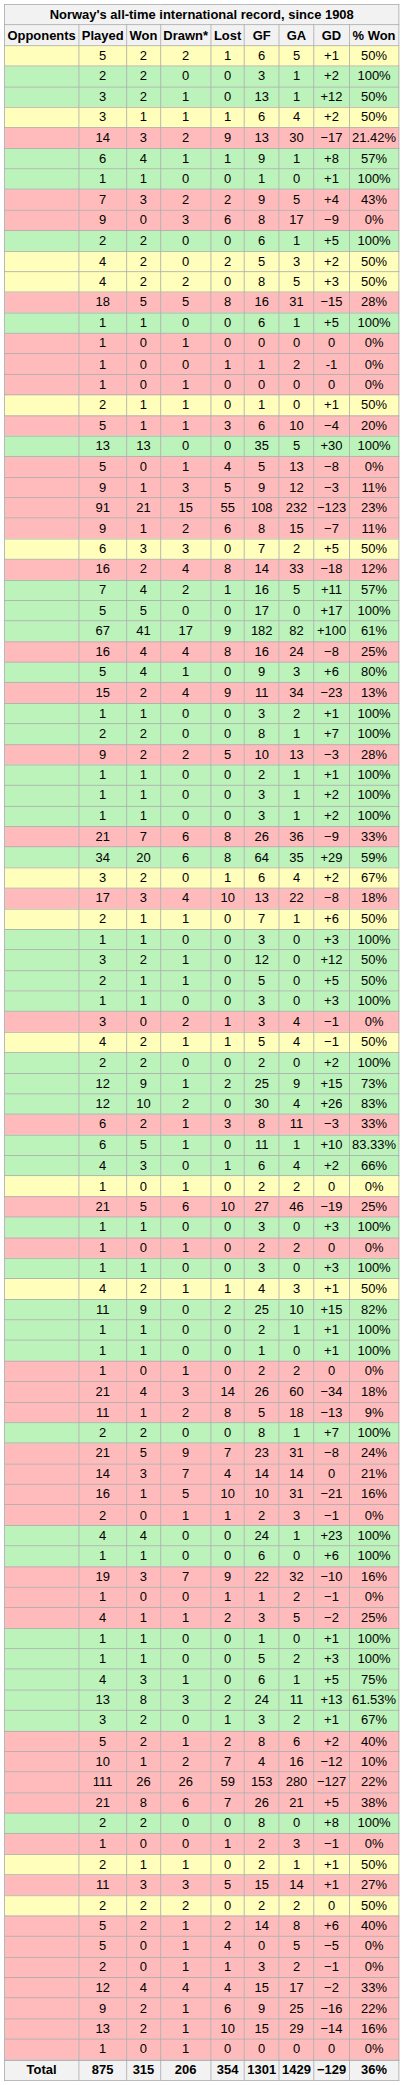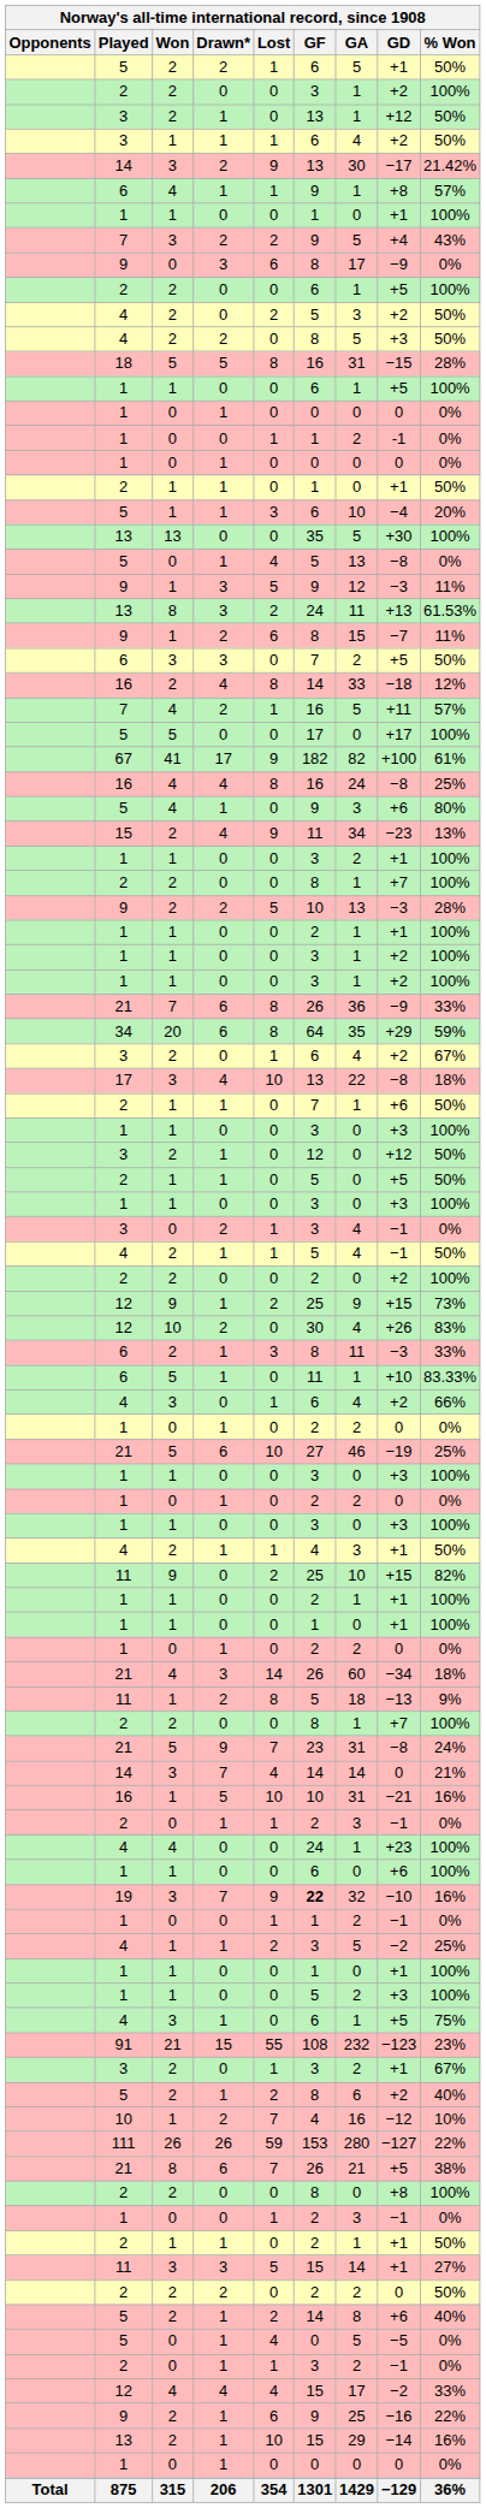 <table class="wikitable sortable" style="text-align: center;">
 <tr>
 <th colspan="9">Norway's all-time international record, since 1908</th>
 </tr>
 <tr>
 <th>Opponents</th>
 <th>Played</th>
 <th>Won</th>
 <th>Drawn*</th>
 <th>Lost</th>
 <th>GF</th>
 <th>GA</th>
 <th>GD</th>
 <th>% Won</th>
 </tr>
 <tr bgcolor="#ffffbb">
 <td align="left"></td>
 <td>5</td>
 <td>2</td>
 <td>2</td>
 <td>1</td>
 <td>6</td>
 <td>5</td>
 <td>+1</td>
 <td>50%</td>
 </tr>
 <tr bgcolor="#bbf3bb">
 <td align="left"></td>
 <td>2</td>
 <td>2</td>
 <td>0</td>
 <td>0</td>
 <td>3</td>
 <td>1</td>
 <td>+2</td>
 <td>100%</td>
 </tr>
 <tr bgcolor="#bbf3bb">
 <td align="left"></td>
 <td>3</td>
 <td>2</td>
 <td>1</td>
 <td>0</td>
 <td>13</td>
 <td>1</td>
 <td>+12</td>
 <td>50%</td>
 </tr>
 <tr bgcolor="#ffffbb">
 <td align="left"></td>
 <td>3</td>
 <td>1</td>
 <td>1</td>
 <td>1</td>
 <td>6</td>
 <td>4</td>
 <td>+2</td>
 <td>50%</td>
 </tr>
 <tr bgcolor="#ffbbbb">
 <td align="left"></td>
 <td>14</td>
 <td>3</td>
 <td>2</td>
 <td>9</td>
 <td>13</td>
 <td>30</td>
 <td>−17</td>
 <td>21.42%</td>
 </tr>
 <tr bgcolor="#bbf3bb">
 <td align="left"></td>
 <td>6</td>
 <td>4</td>
 <td>1</td>
 <td>1</td>
 <td>9</td>
 <td>1</td>
 <td>+8</td>
 <td>57%</td>
 </tr>
 <tr bgcolor="#bbf3bb">
 <td align="left"></td>
 <td>1</td>
 <td>1</td>
 <td>0</td>
 <td>0</td>
 <td>1</td>
 <td>0</td>
 <td>+1</td>
 <td>100%</td>
 </tr>
 <tr bgcolor="#ffbbbb">
 <td align="left"></td>
 <td>7</td>
 <td>3</td>
 <td>2</td>
 <td>2</td>
 <td>9</td>
 <td>5</td>
 <td>+4</td>
 <td>43%</td>
 </tr>
 <tr bgcolor="#ffbbbb">
 <td align="left"></td>
 <td>9</td>
 <td>0</td>
 <td>3</td>
 <td>6</td>
 <td>8</td>
 <td>17</td>
 <td>−9</td>
 <td>0%</td>
 </tr>
 <tr bgcolor="#bbf3bb">
 <td align="left"></td>
 <td>2</td>
 <td>2</td>
 <td>0</td>
 <td>0</td>
 <td>6</td>
 <td>1</td>
 <td>+5</td>
 <td>100%</td>
 </tr>
 <tr bgcolor="#ffffbb">
 <td align="left"></td>
 <td>4</td>
 <td>2</td>
 <td>0</td>
 <td>2</td>
 <td>5</td>
 <td>3</td>
 <td>+2</td>
 <td>50%</td>
 </tr>
 <tr bgcolor="#ffffbb">
 <td align="left"></td>
 <td>4</td>
 <td>2</td>
 <td>2</td>
 <td>0</td>
 <td>8</td>
 <td>5</td>
 <td>+3</td>
 <td>50%</td>
 </tr>
 <tr bgcolor="#ffbbbb">
 <td align="left"></td>
 <td>18</td>
 <td>5</td>
 <td>5</td>
 <td>8</td>
 <td>16</td>
 <td>31</td>
 <td>−15</td>
 <td>28%</td>
 </tr>
 <tr bgcolor="#bbf3bb">
 <td align="left"></td>
 <td>1</td>
 <td>1</td>
 <td>0</td>
 <td>0</td>
 <td>6</td>
 <td>1</td>
 <td>+5</td>
 <td>100%</td>
 </tr>
 <tr bgcolor="#ffbbbb">
 <td align="left"></td>
 <td>1</td>
 <td>0</td>
 <td>1</td>
 <td>0</td>
 <td>0</td>
 <td>0</td>
 <td>0</td>
 <td>0%</td>
 </tr>
 <tr bgcolor="#ffbbbb">
 <td align="left"></td>
 <td>1</td>
 <td>0</td>
 <td>0</td>
 <td>1</td>
 <td>1</td>
 <td>2</td>
 <td>-1</td>
 <td>0%</td>
 </tr>
 <tr bgcolor="#ffbbbb">
 <td align="left"></td>
 <td>1</td>
 <td>0</td>
 <td>1</td>
 <td>0</td>
 <td>0</td>
 <td>0</td>
 <td>0</td>
 <td>0%</td>
 </tr>
 <tr bgcolor="#ffffbb">
 <td align="left"></td>
 <td>2</td>
 <td>1</td>
 <td>1</td>
 <td>0</td>
 <td>1</td>
 <td>0</td>
 <td>+1</td>
 <td>50%</td>
 </tr>
 <tr bgcolor="#ffbbbb">
 <td align="left"></td>
 <td>5</td>
 <td>1</td>
 <td>1</td>
 <td>3</td>
 <td>6</td>
 <td>10</td>
 <td>−4</td>
 <td>20%</td>
 </tr>
 <tr bgcolor="#bbf3bb">
 <td align="left"></td>
 <td>13</td>
 <td>13</td>
 <td>0</td>
 <td>0</td>
 <td>35</td>
 <td>5</td>
 <td>+30</td>
 <td>100%</td>
 </tr>
 <tr bgcolor="#ffbbbb">
 <td align="left"></td>
 <td>5</td>
 <td>0</td>
 <td>1</td>
 <td>4</td>
 <td>5</td>
 <td>13</td>
 <td>−8</td>
 <td>0%</td>
 </tr>
 <tr bgcolor="#ffbbbb">
 <td align="left"></td>
 <td>9</td>
 <td>1</td>
 <td>3</td>
 <td>5</td>
 <td>9</td>
 <td>12</td>
 <td>−3</td>
 <td>11%</td>
 </tr>
-<tr bgcolor="#ffbbbb">
+<tr bgcolor="#bbf3bb">
 <td align="left"></td>
-<td>91</td>
-<td>21</td>
-<td>15</td>
-<td>55</td>
-<td>108</td>
-<td>232</td>
-<td>−123</td>
-<td>23%</td>
+<td>13</td>
+<td>8</td>
+<td>3</td>
+<td>2</td>
+<td>24</td>
+<td>11</td>
+<td>+13</td>
+<td>61.53%</td>
 </tr>
 <tr bgcolor="#ffbbbb">
 <td align="left"></td>
 <td>9</td>
 <td>1</td>
 <td>2</td>
 <td>6</td>
 <td>8</td>
 <td>15</td>
 <td>−7</td>
 <td>11%</td>
 </tr>
 <tr bgcolor="#ffffbb">
 <td align="left"></td>
 <td>6</td>
 <td>3</td>
 <td>3</td>
 <td>0</td>
 <td>7</td>
 <td>2</td>
 <td>+5</td>
 <td>50%</td>
 </tr>
 <tr bgcolor="#ffbbbb">
 <td align="left"></td>
 <td>16</td>
 <td>2</td>
 <td>4</td>
 <td>8</td>
 <td>14</td>
 <td>33</td>
 <td>−18</td>
 <td>12%</td>
 </tr>
 <tr bgcolor="#bbf3bb">
 <td align="left"></td>
 <td>7</td>
 <td>4</td>
 <td>2</td>
 <td>1</td>
 <td>16</td>
 <td>5</td>
 <td>+11</td>
 <td>57%</td>
 </tr>
 <tr bgcolor="#bbf3bb">
 <td align="left"></td>
 <td>5</td>
 <td>5</td>
 <td>0</td>
 <td>0</td>
 <td>17</td>
 <td>0</td>
 <td>+17</td>
 <td>100%</td>
 </tr>
 <tr bgcolor="#bbf3bb">
 <td align="left"></td>
 <td>67</td>
 <td>41</td>
 <td>17</td>
 <td>9</td>
 <td>182</td>
 <td>82</td>
 <td>+100</td>
 <td>61%</td>
 </tr>
 <tr bgcolor="#ffbbbb">
 <td align="left"></td>
 <td>16</td>
 <td>4</td>
 <td>4</td>
 <td>8</td>
 <td>16</td>
 <td>24</td>
 <td>−8</td>
 <td>25%</td>
 </tr>
 <tr bgcolor="#bbf3bb">
 <td align="left"></td>
 <td>5</td>
 <td>4</td>
 <td>1</td>
 <td>0</td>
 <td>9</td>
 <td>3</td>
 <td>+6</td>
 <td>80%</td>
 </tr>
 <tr bgcolor="#ffbbbb">
 <td align="left"></td>
 <td>15</td>
 <td>2</td>
 <td>4</td>
 <td>9</td>
 <td>11</td>
 <td>34</td>
 <td>−23</td>
 <td>13%</td>
 </tr>
 <tr bgcolor="#bbf3bb">
 <td align="left"></td>
 <td>1</td>
 <td>1</td>
 <td>0</td>
 <td>0</td>
 <td>3</td>
 <td>2</td>
 <td>+1</td>
 <td>100%</td>
 </tr>
 <tr bgcolor="#bbf3bb">
 <td align="left"></td>
 <td>2</td>
 <td>2</td>
 <td>0</td>
 <td>0</td>
 <td>8</td>
 <td>1</td>
 <td>+7</td>
 <td>100%</td>
 </tr>
 <tr bgcolor="#ffbbbb">
 <td align="left"></td>
 <td>9</td>
 <td>2</td>
 <td>2</td>
 <td>5</td>
 <td>10</td>
 <td>13</td>
 <td>−3</td>
 <td>28%</td>
 </tr>
 <tr bgcolor="#bbf3bb">
 <td align="left"></td>
 <td>1</td>
 <td>1</td>
 <td>0</td>
 <td>0</td>
 <td>2</td>
 <td>1</td>
 <td>+1</td>
 <td>100%</td>
 </tr>
 <tr bgcolor="#bbf3bb">
 <td align="left"></td>
 <td>1</td>
 <td>1</td>
 <td>0</td>
 <td>0</td>
 <td>3</td>
 <td>1</td>
 <td>+2</td>
 <td>100%</td>
 </tr>
 <tr bgcolor="#bbf3bb">
 <td align="left"></td>
 <td>1</td>
 <td>1</td>
 <td>0</td>
 <td>0</td>
 <td>3</td>
 <td>1</td>
 <td>+2</td>
 <td>100%</td>
 </tr>
 <tr bgcolor="#ffbbbb">
 <td align="left"></td>
 <td>21</td>
 <td>7</td>
 <td>6</td>
 <td>8</td>
 <td>26</td>
 <td>36</td>
 <td>−9</td>
 <td>33%</td>
 </tr>
 <tr bgcolor="#bbf3bb">
 <td align="left"></td>
 <td>34</td>
 <td>20</td>
 <td>6</td>
 <td>8</td>
 <td>64</td>
 <td>35</td>
 <td>+29</td>
 <td>59%</td>
 </tr>
 <tr bgcolor="#ffffbb">
 <td align="left"></td>
 <td>3</td>
 <td>2</td>
 <td>0</td>
 <td>1</td>
 <td>6</td>
 <td>4</td>
 <td>+2</td>
 <td>67%</td>
 </tr>
 <tr bgcolor="#ffbbbb">
 <td align="left"></td>
 <td>17</td>
 <td>3</td>
 <td>4</td>
 <td>10</td>
 <td>13</td>
 <td>22</td>
 <td>−8</td>
 <td>18%</td>
 </tr>
 <tr bgcolor="#ffffbb">
 <td align="left"></td>
 <td>2</td>
 <td>1</td>
 <td>1</td>
 <td>0</td>
 <td>7</td>
 <td>1</td>
 <td>+6</td>
 <td>50%</td>
 </tr>
 <tr bgcolor="#bbf3bb">
 <td align="left"></td>
 <td>1</td>
 <td>1</td>
 <td>0</td>
 <td>0</td>
 <td>3</td>
 <td>0</td>
 <td>+3</td>
 <td>100%</td>
 </tr>
 <tr bgcolor="#bbf3bb">
 <td align="left"></td>
 <td>3</td>
 <td>2</td>
 <td>1</td>
 <td>0</td>
 <td>12</td>
 <td>0</td>
 <td>+12</td>
 <td>50%</td>
 </tr>
 <tr bgcolor="#bbf3bb">
 <td align="left"></td>
 <td>2</td>
 <td>1</td>
 <td>1</td>
 <td>0</td>
 <td>5</td>
 <td>0</td>
 <td>+5</td>
 <td>50%</td>
 </tr>
 <tr bgcolor="#bbf3bb">
 <td align="left"></td>
 <td>1</td>
 <td>1</td>
 <td>0</td>
 <td>0</td>
 <td>3</td>
 <td>0</td>
 <td>+3</td>
 <td>100%</td>
 </tr>
 <tr bgcolor="#ffbbbb">
 <td align="left"></td>
 <td>3</td>
 <td>0</td>
 <td>2</td>
 <td>1</td>
 <td>3</td>
 <td>4</td>
 <td>−1</td>
 <td>0%</td>
 </tr>
 <tr bgcolor="#ffffbb">
 <td align="left"></td>
 <td>4</td>
 <td>2</td>
 <td>1</td>
 <td>1</td>
 <td>5</td>
 <td>4</td>
 <td>−1</td>
 <td>50%</td>
 </tr>
 <tr bgcolor="#bbf3bb">
 <td align="left"></td>
 <td>2</td>
 <td>2</td>
 <td>0</td>
 <td>0</td>
 <td>2</td>
 <td>0</td>
 <td>+2</td>
 <td>100%</td>
 </tr>
 <tr bgcolor="#bbf3bb">
 <td align="left"></td>
 <td>12</td>
 <td>9</td>
 <td>1</td>
 <td>2</td>
 <td>25</td>
 <td>9</td>
 <td>+15</td>
 <td>73%</td>
 </tr>
 <tr bgcolor="#bbf3bb">
 <td align="left"></td>
 <td>12</td>
 <td>10</td>
 <td>2</td>
 <td>0</td>
 <td>30</td>
 <td>4</td>
 <td>+26</td>
 <td>83%</td>
 </tr>
 <tr bgcolor="#ffbbbb">
 <td align="left"></td>
 <td>6</td>
 <td>2</td>
 <td>1</td>
 <td>3</td>
 <td>8</td>
 <td>11</td>
 <td>−3</td>
 <td>33%</td>
 </tr>
 <tr bgcolor="#bbf3bb">
 <td align="left"></td>
 <td>6</td>
 <td>5</td>
 <td>1</td>
 <td>0</td>
 <td>11</td>
 <td>1</td>
 <td>+10</td>
 <td>83.33%</td>
 </tr>
 <tr bgcolor="#bbf3bb">
 <td align="left"></td>
 <td>4</td>
 <td>3</td>
 <td>0</td>
 <td>1</td>
 <td>6</td>
 <td>4</td>
 <td>+2</td>
 <td>66%</td>
 </tr>
 <tr bgcolor="#ffffbb">
 <td align="left"></td>
 <td>1</td>
 <td>0</td>
 <td>1</td>
 <td>0</td>
 <td>2</td>
 <td>2</td>
 <td>0</td>
 <td>0%</td>
 </tr>
 <tr bgcolor="#ffbbbb">
 <td align="left"></td>
 <td>21</td>
 <td>5</td>
 <td>6</td>
 <td>10</td>
 <td>27</td>
 <td>46</td>
 <td>−19</td>
 <td>25%</td>
 </tr>
 <tr bgcolor="#bbf3bb">
 <td align="left"></td>
 <td>1</td>
 <td>1</td>
 <td>0</td>
 <td>0</td>
 <td>3</td>
 <td>0</td>
 <td>+3</td>
 <td>100%</td>
 </tr>
 <tr bgcolor="#ffbbbb">
 <td align="left"></td>
 <td>1</td>
 <td>0</td>
 <td>1</td>
 <td>0</td>
 <td>2</td>
 <td>2</td>
 <td>0</td>
 <td>0%</td>
 </tr>
 <tr bgcolor="#bbf3bb">
 <td align="left"></td>
 <td>1</td>
 <td>1</td>
 <td>0</td>
 <td>0</td>
 <td>3</td>
 <td>0</td>
 <td>+3</td>
 <td>100%</td>
 </tr>
 <tr bgcolor="#ffffbb">
 <td align="left"></td>
 <td>4</td>
 <td>2</td>
 <td>1</td>
 <td>1</td>
 <td>4</td>
 <td>3</td>
 <td>+1</td>
 <td>50%</td>
 </tr>
 <tr bgcolor="#bbf3bb">
 <td align="left"></td>
 <td>11</td>
 <td>9</td>
 <td>0</td>
 <td>2</td>
 <td>25</td>
 <td>10</td>
 <td>+15</td>
 <td>82%</td>
 </tr>
 <tr bgcolor="#bbf3bb">
 <td align="left"></td>
 <td>1</td>
 <td>1</td>
 <td>0</td>
 <td>0</td>
 <td>2</td>
 <td>1</td>
 <td>+1</td>
 <td>100%</td>
 </tr>
 <tr bgcolor="#bbf3bb">
 <td align="left"></td>
 <td>1</td>
 <td>1</td>
 <td>0</td>
 <td>0</td>
 <td>1</td>
 <td>0</td>
 <td>+1</td>
 <td>100%</td>
 </tr>
 <tr bgcolor="#ffbbbb">
 <td align="left"></td>
 <td>1</td>
 <td>0</td>
 <td>1</td>
 <td>0</td>
 <td>2</td>
 <td>2</td>
 <td>0</td>
 <td>0%</td>
 </tr>
 <tr bgcolor="#ffbbbb">
 <td align="left"></td>
 <td>21</td>
 <td>4</td>
 <td>3</td>
 <td>14</td>
 <td>26</td>
 <td>60</td>
 <td>−34</td>
 <td>18%</td>
 </tr>
 <tr bgcolor="#ffbbbb">
 <td align="left"></td>
 <td>11</td>
 <td>1</td>
 <td>2</td>
 <td>8</td>
 <td>5</td>
 <td>18</td>
 <td>−13</td>
 <td>9%</td>
 </tr>
 <tr bgcolor="#bbf3bb">
 <td align="left"></td>
 <td>2</td>
 <td>2</td>
 <td>0</td>
 <td>0</td>
 <td>8</td>
 <td>1</td>
 <td>+7</td>
 <td>100%</td>
 </tr>
 <tr bgcolor="#ffbbbb">
 <td align="left"></td>
 <td>21</td>
 <td>5</td>
 <td>9</td>
 <td>7</td>
 <td>23</td>
 <td>31</td>
 <td>−8</td>
 <td>24%</td>
 </tr>
 <tr bgcolor="#ffbbbb">
 <td align="left"></td>
 <td>14</td>
 <td>3</td>
 <td>7</td>
 <td>4</td>
 <td>14</td>
 <td>14</td>
 <td>0</td>
 <td>21%</td>
 </tr>
 <tr bgcolor="#ffbbbb">
 <td align="left"></td>
 <td>16</td>
 <td>1</td>
 <td>5</td>
 <td>10</td>
 <td>10</td>
 <td>31</td>
 <td>−21</td>
 <td>16%</td>
 </tr>
 <tr bgcolor="#ffbbbb">
 <td align="left"></td>
 <td>2</td>
 <td>0</td>
 <td>1</td>
 <td>1</td>
 <td>2</td>
 <td>3</td>
 <td>−1</td>
 <td>0%</td>
 </tr>
 <tr bgcolor="#bbf3bb">
 <td align="left"></td>
 <td>4</td>
 <td>4</td>
 <td>0</td>
 <td>0</td>
 <td>24</td>
 <td>1</td>
 <td>+23</td>
 <td>100%</td>
 </tr>
 <tr bgcolor="#bbf3bb">
 <td align="left"></td>
 <td>1</td>
 <td>1</td>
 <td>0</td>
 <td>0</td>
 <td>6</td>
 <td>0</td>
 <td>+6</td>
 <td>100%</td>
 </tr>
 <tr bgcolor="#ffbbbb">
 <td align="left"></td>
 <td>19</td>
 <td>3</td>
 <td>7</td>
 <td>9</td>
-<td>22</td>
+<td><strong>22</strong></td>
 <td>32</td>
 <td>−10</td>
 <td>16%</td>
 </tr>
 <tr bgcolor="#ffbbbb">
 <td align="left"></td>
 <td>1</td>
 <td>0</td>
 <td>0</td>
 <td>1</td>
 <td>1</td>
 <td>2</td>
 <td>−1</td>
 <td>0%</td>
 </tr>
 <tr bgcolor="#ffbbbb">
 <td align="left"></td>
 <td>4</td>
 <td>1</td>
 <td>1</td>
 <td>2</td>
 <td>3</td>
 <td>5</td>
 <td>−2</td>
 <td>25%</td>
 </tr>
 <tr bgcolor="#bbf3bb">
 <td align="left"></td>
 <td>1</td>
 <td>1</td>
 <td>0</td>
 <td>0</td>
 <td>1</td>
 <td>0</td>
 <td>+1</td>
 <td>100%</td>
 </tr>
 <tr bgcolor="#bbf3bb">
 <td align="left"></td>
 <td>1</td>
 <td>1</td>
 <td>0</td>
 <td>0</td>
 <td>5</td>
 <td>2</td>
 <td>+3</td>
 <td>100%</td>
 </tr>
 <tr bgcolor="#bbf3bb">
 <td align="left"></td>
 <td>4</td>
 <td>3</td>
 <td>1</td>
 <td>0</td>
 <td>6</td>
 <td>1</td>
 <td>+5</td>
 <td>75%</td>
 </tr>
-<tr bgcolor="#bbf3bb">
+<tr bgcolor="#ffbbbb">
 <td align="left"></td>
-<td>13</td>
-<td>8</td>
-<td>3</td>
-<td>2</td>
-<td>24</td>
-<td>11</td>
-<td>+13</td>
-<td>61.53%</td>
+<td>91</td>
+<td>21</td>
+<td>15</td>
+<td>55</td>
+<td>108</td>
+<td>232</td>
+<td>−123</td>
+<td>23%</td>
 </tr>
 <tr bgcolor="#bbf3bb">
 <td align="left"></td>
 <td>3</td>
 <td>2</td>
 <td>0</td>
 <td>1</td>
 <td>3</td>
 <td>2</td>
 <td>+1</td>
 <td>67%</td>
 </tr>
 <tr bgcolor="#ffbbbb">
 <td align="left"></td>
 <td>5</td>
 <td>2</td>
 <td>1</td>
 <td>2</td>
 <td>8</td>
 <td>6</td>
 <td>+2</td>
 <td>40%</td>
 </tr>
 <tr bgcolor="#ffbbbb">
 <td align="left"></td>
 <td>10</td>
 <td>1</td>
 <td>2</td>
 <td>7</td>
 <td>4</td>
 <td>16</td>
 <td>−12</td>
 <td>10%</td>
 </tr>
 <tr bgcolor="#ffbbbb">
 <td align="left"></td>
 <td>111</td>
 <td>26</td>
 <td>26</td>
 <td>59</td>
 <td>153</td>
 <td>280</td>
 <td>−127</td>
 <td>22%</td>
 </tr>
 <tr bgcolor="#ffbbbb">
 <td align="left"></td>
 <td>21</td>
 <td>8</td>
 <td>6</td>
 <td>7</td>
 <td>26</td>
 <td>21</td>
 <td>+5</td>
 <td>38%</td>
 </tr>
 <tr bgcolor="#bbf3bb">
 <td align="left"></td>
 <td>2</td>
 <td>2</td>
 <td>0</td>
 <td>0</td>
 <td>8</td>
 <td>0</td>
 <td>+8</td>
 <td>100%</td>
 </tr>
 <tr bgcolor="#ffbbbb">
 <td align="left"></td>
 <td>1</td>
 <td>0</td>
 <td>0</td>
 <td>1</td>
 <td>2</td>
 <td>3</td>
 <td>−1</td>
 <td>0%</td>
 </tr>
 <tr bgcolor="#ffffbb">
 <td align="left"></td>
 <td>2</td>
 <td>1</td>
 <td>1</td>
 <td>0</td>
 <td>2</td>
 <td>1</td>
 <td>+1</td>
 <td>50%</td>
 </tr>
 <tr bgcolor="#ffbbbb">
 <td align="left"></td>
 <td>11</td>
 <td>3</td>
 <td>3</td>
 <td>5</td>
 <td>15</td>
 <td>14</td>
 <td>+1</td>
 <td>27%</td>
 </tr>
 <tr bgcolor="#ffffbb">
 <td align="left"></td>
 <td>2</td>
 <td>2</td>
 <td>2</td>
 <td>0</td>
 <td>2</td>
 <td>2</td>
 <td>0</td>
 <td>50%</td>
 </tr>
 <tr bgcolor="#ffbbbb">
 <td align="left"></td>
 <td>5</td>
 <td>2</td>
 <td>1</td>
 <td>2</td>
 <td>14</td>
 <td>8</td>
 <td>+6</td>
 <td>40%</td>
 </tr>
 <tr bgcolor="#ffbbbb">
 <td align="left"></td>
 <td>5</td>
 <td>0</td>
 <td>1</td>
 <td>4</td>
 <td>0</td>
 <td>5</td>
 <td>−5</td>
 <td>0%</td>
 </tr>
 <tr bgcolor="#ffbbbb">
 <td align="left"></td>
 <td>2</td>
 <td>0</td>
 <td>1</td>
 <td>1</td>
 <td>3</td>
 <td>2</td>
 <td>−1</td>
 <td>0%</td>
 </tr>
 <tr bgcolor="#ffbbbb">
 <td align="left"></td>
 <td>12</td>
 <td>4</td>
 <td>4</td>
 <td>4</td>
 <td>15</td>
 <td>17</td>
 <td>−2</td>
 <td>33%</td>
 </tr>
 <tr bgcolor="#ffbbbb">
 <td align="left"></td>
 <td>9</td>
 <td>2</td>
 <td>1</td>
 <td>6</td>
 <td>9</td>
 <td>25</td>
 <td>−16</td>
 <td>22%</td>
 </tr>
 <tr bgcolor="#ffbbbb">
 <td align="left"></td>
 <td>13</td>
 <td>2</td>
 <td>1</td>
 <td>10</td>
 <td>15</td>
 <td>29</td>
 <td>−14</td>
 <td>16%</td>
 </tr>
 <tr bgcolor="#ffbbbb">
 <td align="left"></td>
 <td>1</td>
 <td>0</td>
 <td>1</td>
 <td>0</td>
 <td>0</td>
 <td>0</td>
 <td>0</td>
 <td>0%</td>
 </tr>
 <tr>
 </tr>
 <tr class="sortbottom">
 <th>Total</th>
 <th>875</th>
 <th>315</th>
 <th>206</th>
 <th>354</th>
 <th>1301</th>
 <th>1429</th>
 <th>−129</th>
 <th>36%</th>
 </tr>
 </table>
